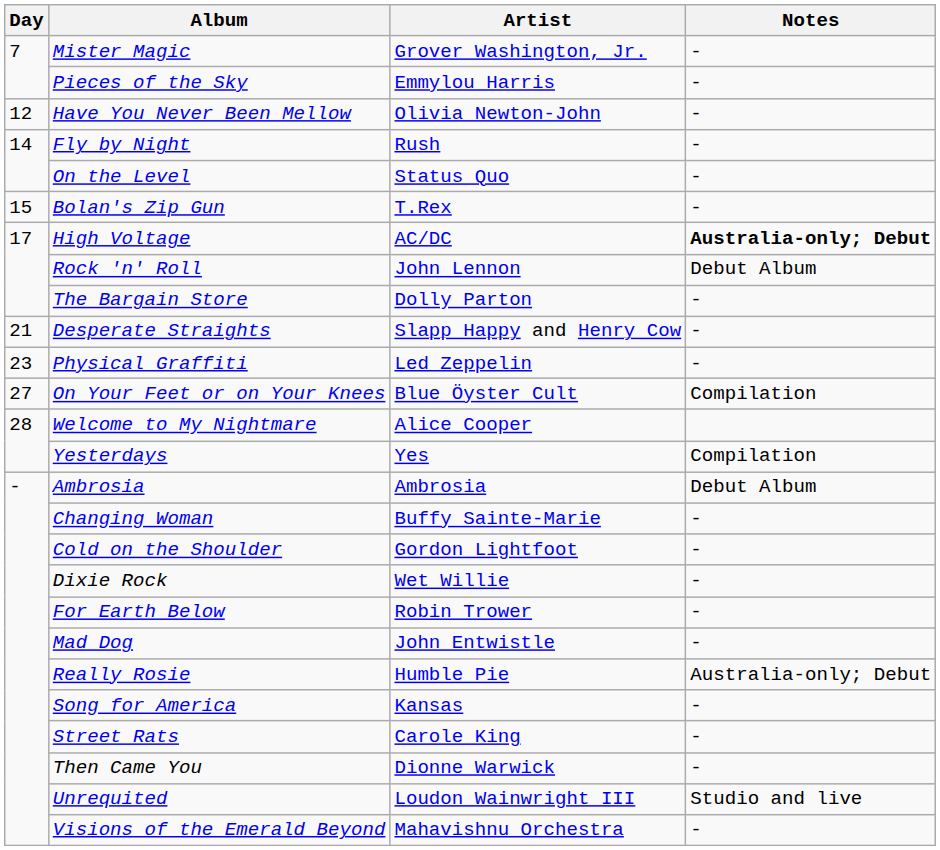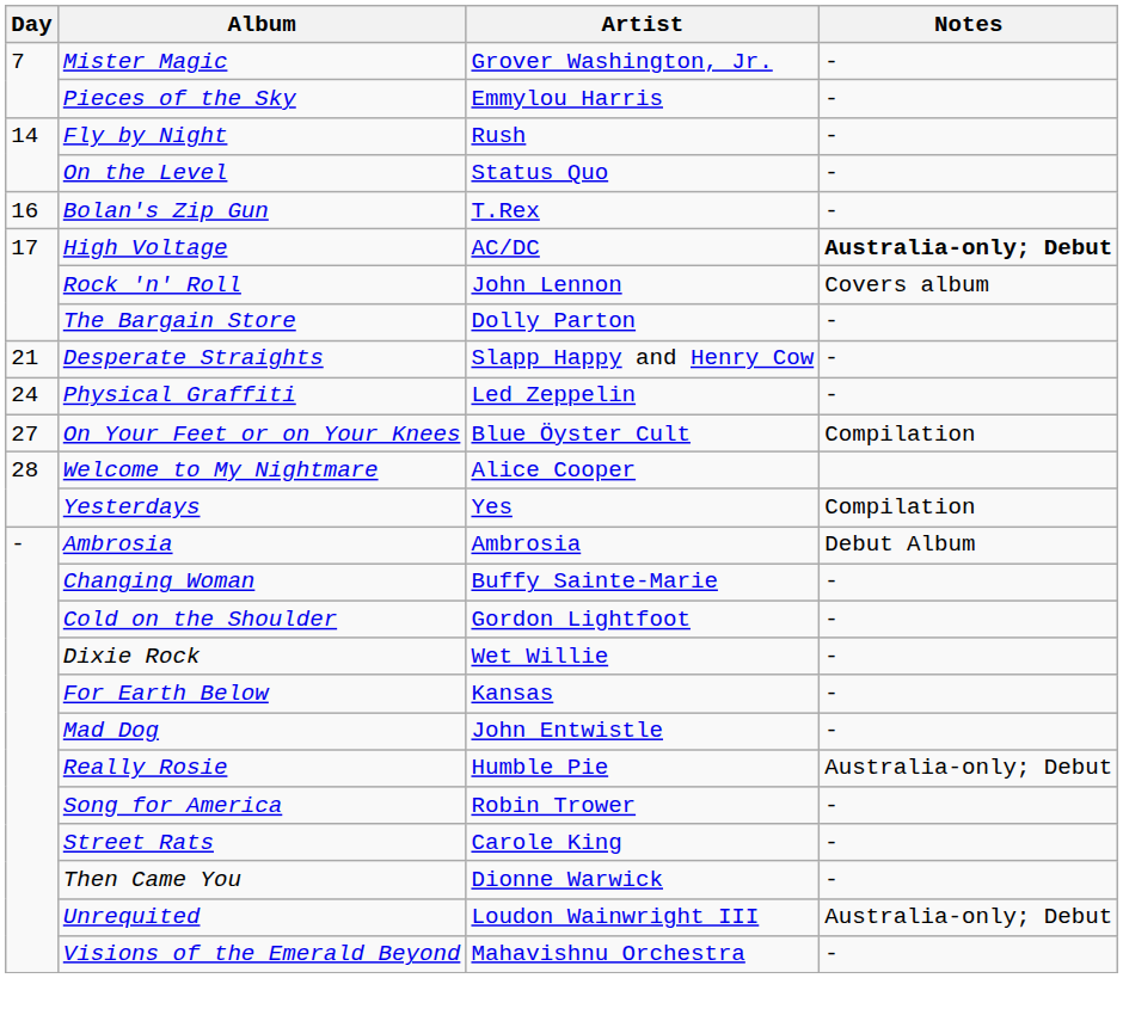 <table class="wikitable">
 <tr>
 <th>Day</th>
 <th>Album</th>
 <th>Artist</th>
 <th>Notes</th>
 </tr>
 <tr>
 <td rowspan="2" valign="top">7</td>
 <td><em><a href='#'>Mister Magic</a></em></td>
 <td><a href='#'>Grover Washington, Jr.</a></td>
 <td>-</td>
 </tr>
 <tr>
 <td><em><a href='#'>Pieces of the Sky</a></em></td>
 <td><a href='#'>Emmylou Harris</a></td>
 <td>-</td>
 </tr>
 <tr>
-<td rowspan="1" valign="top">12</td>
-<td><em><a href='#'>Have You Never Been Mellow</a></em></td>
-<td><a href='#'>Olivia Newton-John</a></td>
-<td>-</td>
-</tr>
-<tr>
 <td rowspan="2" valign="top">14</td>
 <td><em><a href='#'>Fly by Night</a></em></td>
 <td><a href='#'>Rush</a></td>
 <td>-</td>
 </tr>
 <tr>
 <td><em><a href='#'>On the Level</a></em></td>
 <td><a href='#'>Status Quo</a></td>
 <td>-</td>
 </tr>
 <tr>
-<td rowspan="1" valign="top">15</td>
+<td rowspan="1" valign="top">16</td>
 <td><em><a href='#'>Bolan's Zip Gun</a></em></td>
 <td><a href='#'>T.Rex</a></td>
 <td>-</td>
 </tr>
 <tr>
 <td rowspan="3" valign="top">17</td>
 <td><em><a href='#'>High Voltage</a></em></td>
 <td><a href='#'>AC/DC</a></td>
 <td><strong>Australia-only; Debut</strong></td>
 </tr>
 <tr>
 <td><em><a href='#'>Rock 'n' Roll</a></em></td>
 <td><a href='#'>John Lennon</a></td>
-<td>Debut Album</td>
+<td>Covers album</td>
 </tr>
 <tr>
 <td><em><a href='#'>The Bargain Store</a></em></td>
 <td><a href='#'>Dolly Parton</a></td>
 <td>-</td>
 </tr>
 <tr>
 <td rowspan="1" valign="top">21</td>
 <td><em><a href='#'>Desperate Straights</a></em></td>
 <td><a href='#'>Slapp Happy</a> and <a href='#'>Henry Cow</a></td>
 <td>-</td>
 </tr>
 <tr>
-<td rowspan="1" valign="top">23</td>
+<td rowspan="1" valign="top">24</td>
 <td><em><a href='#'>Physical Graffiti</a></em></td>
 <td><a href='#'>Led Zeppelin</a></td>
 <td>-</td>
 </tr>
 <tr>
 <td rowspan="1" valign="top">27</td>
 <td><em><a href='#'>On Your Feet or on Your Knees</a></em></td>
 <td><a href='#'>Blue Öyster Cult</a></td>
 <td>Compilation</td>
 </tr>
 <tr>
 <td rowspan="2" valign="top">28</td>
 <td><em><a href='#'>Welcome to My Nightmare</a></em></td>
 <td><a href='#'>Alice Cooper</a></td>
 <td></td>
 </tr>
 <tr>
 <td><em><a href='#'>Yesterdays</a></em></td>
 <td><a href='#'>Yes</a></td>
 <td>Compilation</td>
 </tr>
 <tr>
 <td rowspan="12" valign="top">-</td>
 <td><em><a href='#'>Ambrosia</a></em></td>
 <td><a href='#'>Ambrosia</a></td>
 <td>Debut Album</td>
 </tr>
 <tr>
 <td><em><a href='#'>Changing Woman</a></em></td>
 <td><a href='#'>Buffy Sainte-Marie</a></td>
 <td>-</td>
 </tr>
 <tr>
 <td><em><a href='#'>Cold on the Shoulder</a></em></td>
 <td><a href='#'>Gordon Lightfoot</a></td>
 <td>-</td>
 </tr>
 <tr>
 <td><em>Dixie Rock</em></td>
 <td><a href='#'>Wet Willie</a></td>
 <td>-</td>
 </tr>
 <tr>
 <td><em><a href='#'>For Earth Below</a></em></td>
-<td><a href='#'>Robin Trower</a></td>
+<td><a href='#'>Kansas</a></td>
 <td>-</td>
 </tr>
 <tr>
 <td><em><a href='#'>Mad Dog</a></em></td>
 <td><a href='#'>John Entwistle</a></td>
 <td>-</td>
 </tr>
 <tr>
 <td><em><a href='#'>Really Rosie</a></em></td>
 <td><a href='#'>Humble Pie</a></td>
 <td>Australia-only; Debut</td>
 </tr>
 <tr>
 <td><em><a href='#'>Song for America</a></em></td>
-<td><a href='#'>Kansas</a></td>
+<td><a href='#'>Robin Trower</a></td>
 <td>-</td>
 </tr>
 <tr>
 <td><em><a href='#'>Street Rats</a></em></td>
 <td><a href='#'>Carole King</a></td>
 <td>-</td>
 </tr>
 <tr>
 <td><em>Then Came You</em></td>
 <td><a href='#'>Dionne Warwick</a></td>
 <td>-</td>
 </tr>
 <tr>
 <td><em><a href='#'>Unrequited</a></em></td>
 <td><a href='#'>Loudon Wainwright III</a></td>
-<td>Studio and live</td>
+<td>Australia-only; Debut</td>
 </tr>
 <tr>
 <td><em><a href='#'>Visions of the Emerald Beyond</a></em></td>
 <td><a href='#'>Mahavishnu Orchestra</a></td>
 <td>-</td>
 </tr>
 <tr>
 </tr>
 </table>
